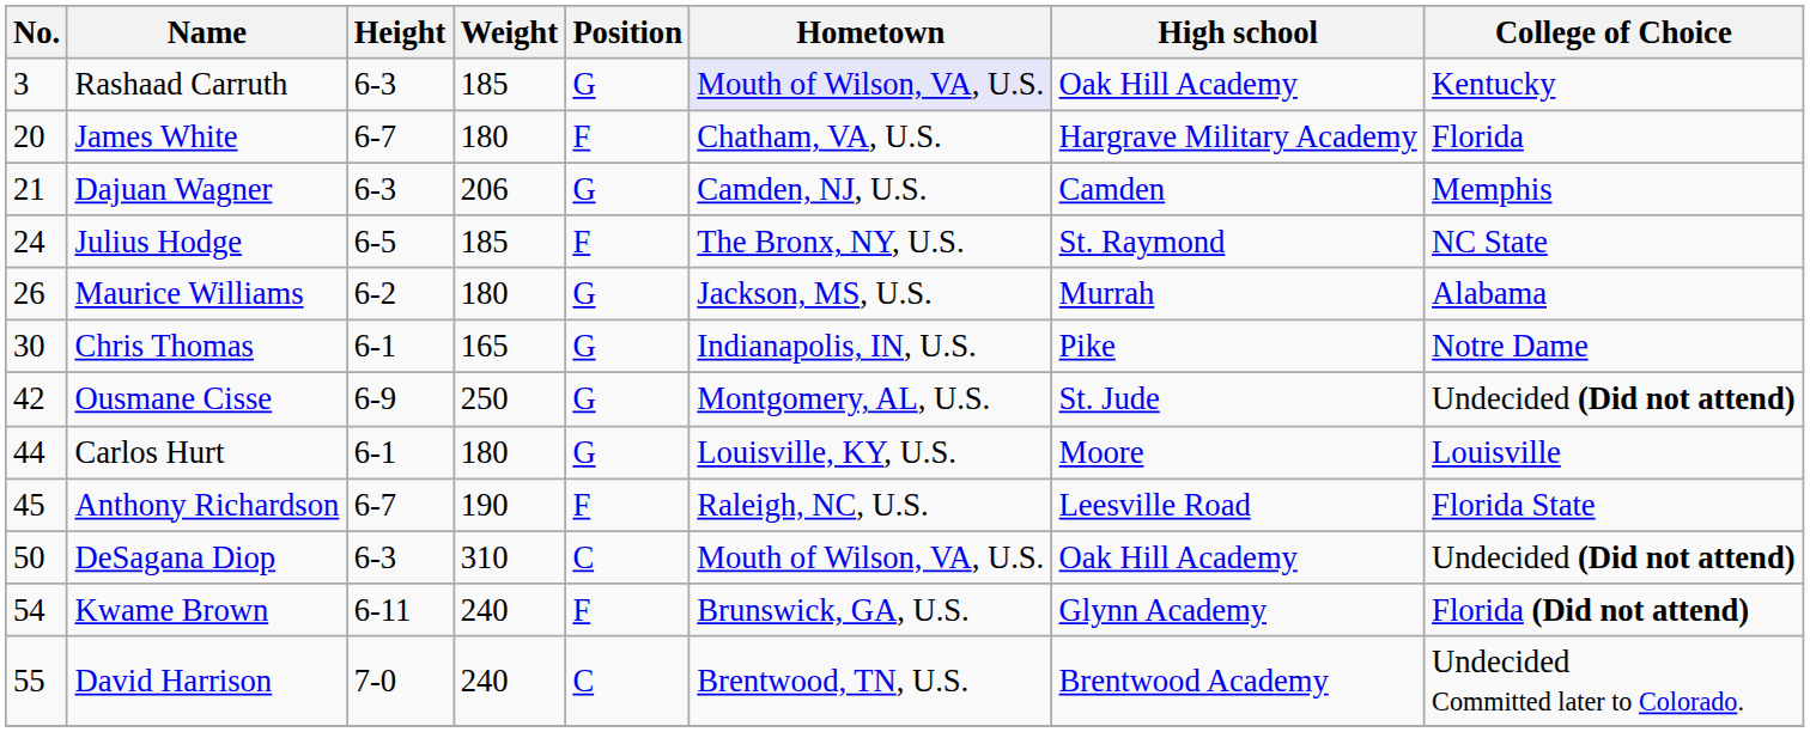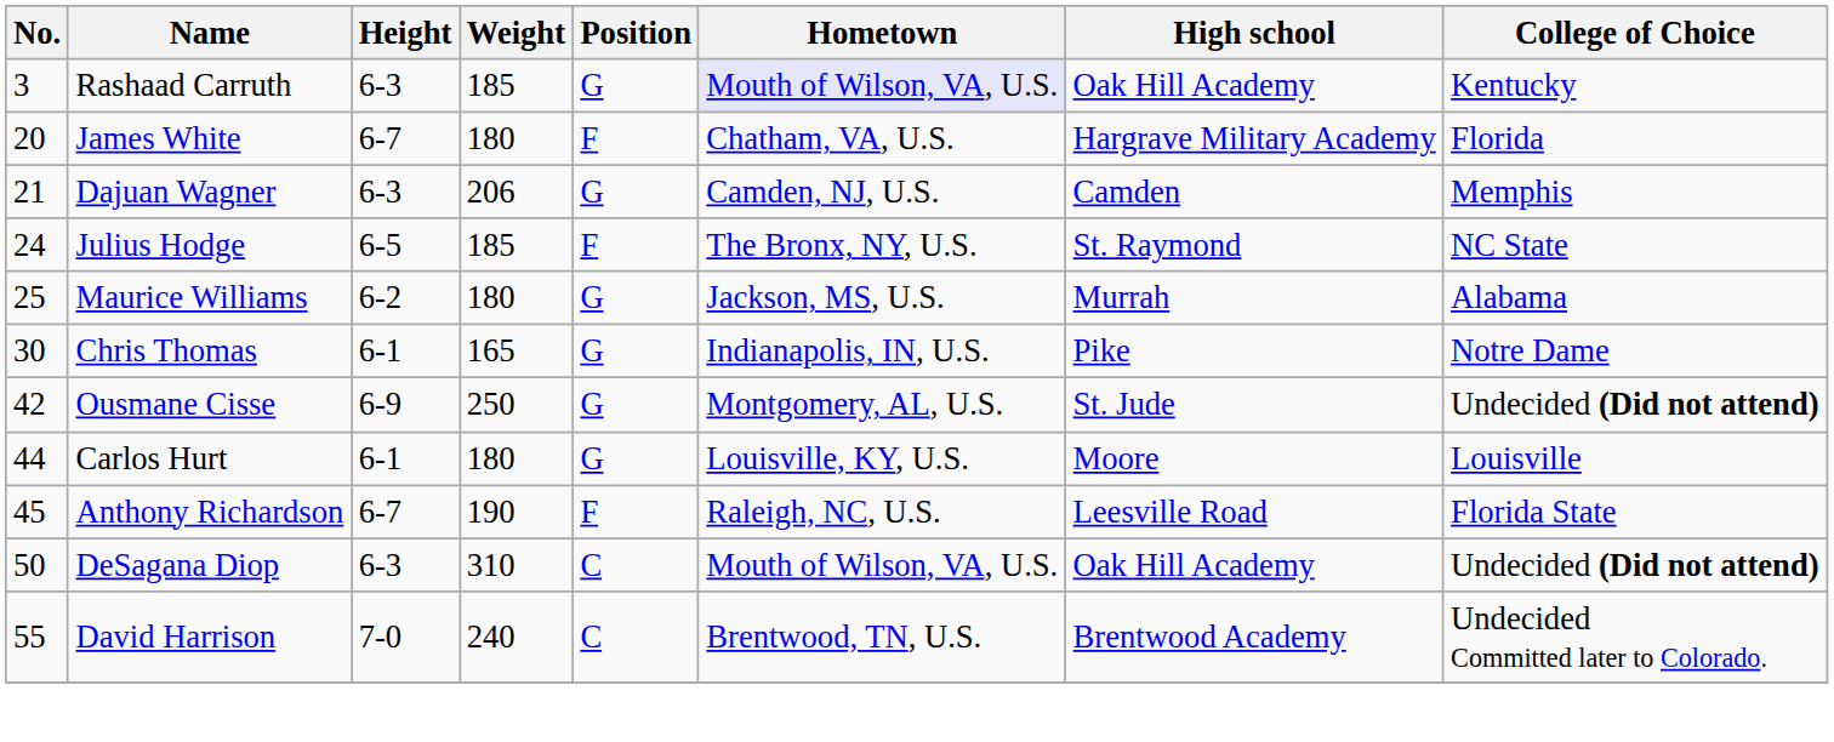 <table class="wikitable sortable" style="font-size: 95%;">
 <tr>
 <th>No.</th>
 <th>Name</th>
 <th>Height</th>
 <th>Weight</th>
 <th>Position</th>
 <th>Hometown</th>
 <th>High school</th>
 <th>College of Choice</th>
 </tr>
 <tr>
 <td>3</td>
 <td>Rashaad Carruth</td>
 <td>6-3</td>
 <td>185</td>
 <td><a href='#'>G</a></td>
 <td style="background: lavender;"><a href='#'>Mouth of Wilson, VA</a>, U.S.</td>
 <td><a href='#'>Oak Hill Academy</a></td>
 <td><a href='#'>Kentucky</a></td>
 </tr>
 <tr>
 <td>20</td>
 <td><a href='#'>James White</a></td>
 <td>6-7</td>
 <td>180</td>
 <td><a href='#'>F</a></td>
 <td><a href='#'>Chatham, VA</a>, U.S.</td>
 <td><a href='#'>Hargrave Military Academy</a></td>
 <td><a href='#'>Florida</a></td>
 </tr>
 <tr>
 <td>21</td>
 <td><a href='#'>Dajuan Wagner</a></td>
 <td>6-3</td>
 <td>206</td>
 <td><a href='#'>G</a></td>
 <td><a href='#'>Camden, NJ</a>, U.S.</td>
 <td><a href='#'>Camden</a></td>
 <td><a href='#'>Memphis</a></td>
 </tr>
 <tr>
 <td>24</td>
 <td><a href='#'>Julius Hodge</a></td>
 <td>6-5</td>
 <td>185</td>
 <td><a href='#'>F</a></td>
 <td><a href='#'>The Bronx, NY</a>, U.S.</td>
 <td><a href='#'>St. Raymond</a></td>
 <td><a href='#'>NC State</a></td>
 </tr>
 <tr>
-<td>26</td>
+<td>25</td>
 <td><a href='#'>Maurice Williams</a></td>
 <td>6-2</td>
 <td>180</td>
 <td><a href='#'>G</a></td>
 <td><a href='#'>Jackson, MS</a>, U.S.</td>
 <td><a href='#'>Murrah</a></td>
 <td><a href='#'>Alabama</a></td>
 </tr>
 <tr>
 <td>30</td>
 <td><a href='#'>Chris Thomas</a></td>
 <td>6-1</td>
 <td>165</td>
 <td><a href='#'>G</a></td>
 <td><a href='#'>Indianapolis, IN</a>, U.S.</td>
 <td><a href='#'>Pike</a></td>
 <td><a href='#'>Notre Dame</a></td>
 </tr>
 <tr>
 <td>42</td>
 <td><a href='#'>Ousmane Cisse</a></td>
 <td>6-9</td>
 <td>250</td>
 <td><a href='#'>G</a></td>
 <td><a href='#'>Montgomery, AL</a>, U.S.</td>
 <td><a href='#'>St. Jude</a></td>
 <td>Undecided <strong>(Did not attend)</strong></td>
 </tr>
 <tr>
 <td>44</td>
 <td>Carlos Hurt</td>
 <td>6-1</td>
 <td>180</td>
 <td><a href='#'>G</a></td>
 <td><a href='#'>Louisville, KY</a>, U.S.</td>
 <td><a href='#'>Moore</a></td>
 <td><a href='#'>Louisville</a></td>
 </tr>
 <tr>
 <td>45</td>
 <td><a href='#'>Anthony Richardson</a></td>
 <td>6-7</td>
 <td>190</td>
 <td><a href='#'>F</a></td>
 <td><a href='#'>Raleigh, NC</a>, U.S.</td>
 <td><a href='#'>Leesville Road</a></td>
 <td><a href='#'>Florida State</a></td>
 </tr>
 <tr>
 <td>50</td>
 <td><a href='#'>DeSagana Diop</a></td>
 <td>6-3</td>
 <td>310</td>
 <td><a href='#'>C</a></td>
 <td><a href='#'>Mouth of Wilson, VA</a>, U.S.</td>
 <td><a href='#'>Oak Hill Academy</a></td>
 <td>Undecided <strong>(Did not attend)</strong></td>
 </tr>
 <tr>
-<td>54</td>
-<td><a href='#'>Kwame Brown</a></td>
-<td>6-11</td>
-<td>240</td>
-<td><a href='#'>F</a></td>
-<td><a href='#'>Brunswick, GA</a>, U.S.</td>
-<td><a href='#'>Glynn Academy</a></td>
-<td><a href='#'>Florida</a> <strong>(Did not attend)</strong></td>
-</tr>
-<tr>
 <td>55</td>
 <td><a href='#'>David Harrison</a></td>
 <td>7-0</td>
 <td>240</td>
 <td><a href='#'>C</a></td>
 <td><a href='#'>Brentwood, TN</a>, U.S.</td>
 <td><a href='#'>Brentwood Academy</a></td>
 <td>Undecided<br><small>Committed later to <a href='#'>Colorado</a>.</small></td>
 </tr>
 <tr>
 </tr>
 </table>
